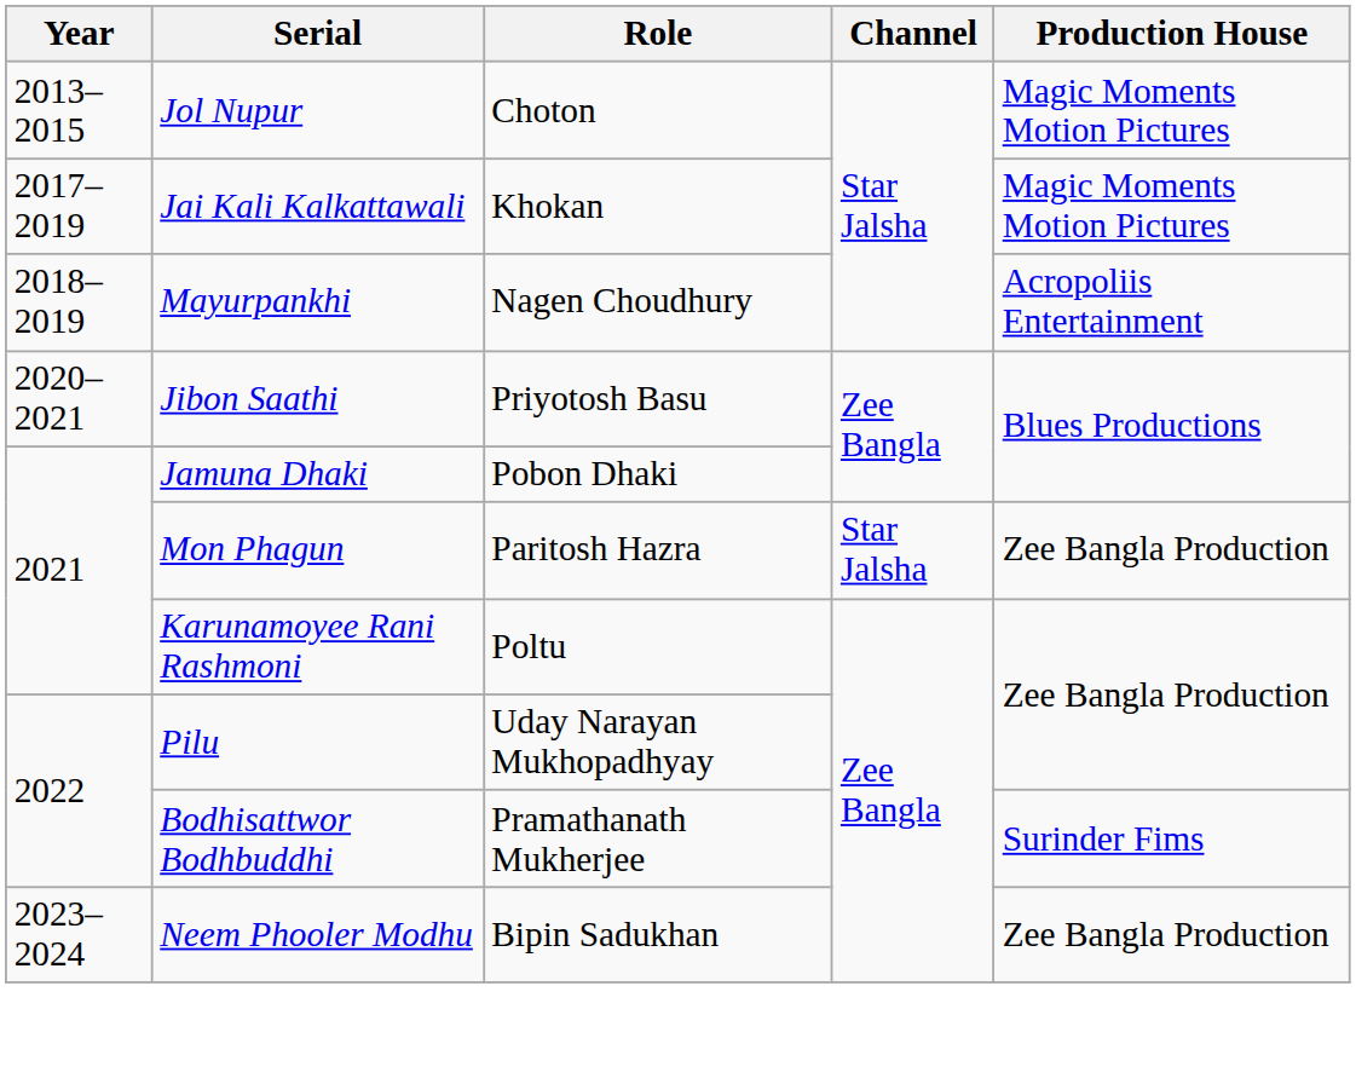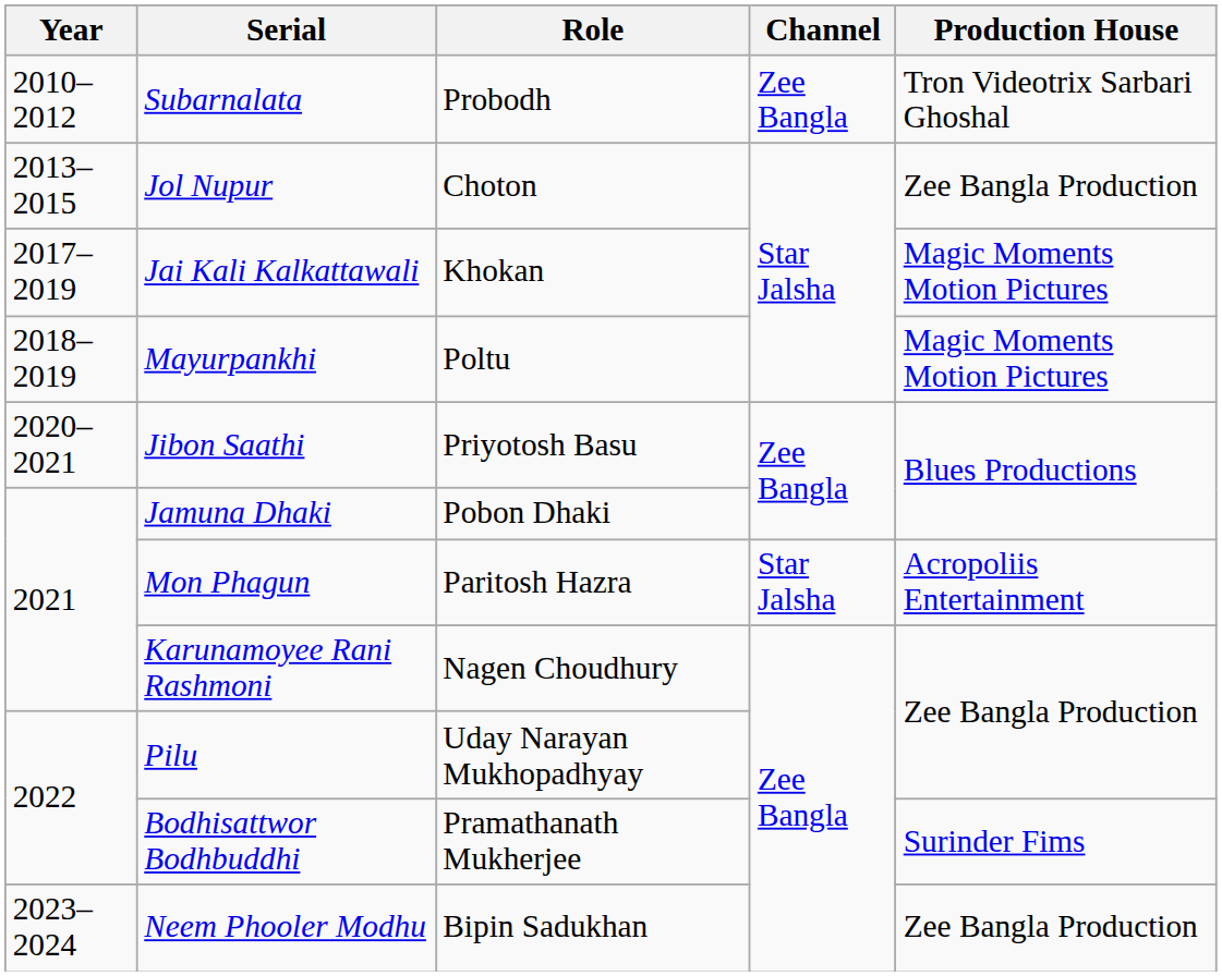 <table class="wikitable sortable">
 <tr>
 <th>Year</th>
 <th>Serial</th>
 <th>Role</th>
 <th>Channel</th>
 <th>Production House</th>
 </tr>
 <tr>
+<td>2010–2012</td>
+<td><em><a href='#'>Subarnalata</a></em></td>
+<td>Probodh</td>
+<td><a href='#'>Zee Bangla</a></td>
+<td>Tron Videotrix Sarbari Ghoshal</td>
+</tr>
+<tr>
 <td>2013–2015</td>
 <td><em><a href='#'>Jol Nupur</a></em></td>
 <td>Choton</td>
 <td rowspan="3"><a href='#'>Star Jalsha</a></td>
-<td><a href='#'>Magic Moments Motion Pictures</a></td>
+<td>Zee Bangla Production</td>
 </tr>
 <tr>
 <td>2017–2019</td>
 <td><em><a href='#'>Jai Kali Kalkattawali</a></em></td>
 <td>Khokan</td>
 <td><a href='#'>Magic Moments Motion Pictures</a></td>
 </tr>
 <tr>
 <td>2018–2019</td>
 <td><em><a href='#'>Mayurpankhi</a></em></td>
-<td>Nagen Choudhury</td>
-<td><a href='#'>Acropoliis Entertainment</a></td>
+<td>Poltu</td>
+<td><a href='#'>Magic Moments Motion Pictures</a></td>
 </tr>
 <tr>
 <td>2020–2021</td>
 <td><em><a href='#'>Jibon Saathi</a></em></td>
 <td>Priyotosh Basu</td>
 <td rowspan="2"><a href='#'>Zee Bangla</a></td>
 <td rowspan="2"><a href='#'>Blues Productions</a></td>
 </tr>
 <tr>
 <td rowspan="3">2021</td>
 <td><em><a href='#'>Jamuna Dhaki</a></em></td>
 <td>Pobon Dhaki</td>
 </tr>
 <tr>
 <td><em><a href='#'>Mon Phagun</a></em></td>
 <td>Paritosh Hazra</td>
 <td><a href='#'>Star Jalsha</a></td>
-<td>Zee Bangla Production</td>
+<td><a href='#'>Acropoliis Entertainment</a></td>
 </tr>
 <tr>
 <td><em><a href='#'>Karunamoyee Rani Rashmoni</a></em></td>
-<td>Poltu</td>
+<td>Nagen Choudhury</td>
 <td rowspan="4"><a href='#'>Zee Bangla</a></td>
 <td rowspan="2">Zee Bangla Production</td>
 </tr>
 <tr>
 <td rowspan="2">2022</td>
 <td><a href='#'><em>Pilu</em></a></td>
 <td>Uday Narayan Mukhopadhyay</td>
 </tr>
 <tr>
 <td><em><a href='#'>Bodhisattwor Bodhbuddhi</a></em></td>
 <td>Pramathanath Mukherjee</td>
 <td><a href='#'>Surinder Fims</a></td>
 </tr>
 <tr>
 <td>2023– 2024</td>
 <td><em><a href='#'>Neem Phooler Modhu</a></em></td>
 <td>Bipin Sadukhan</td>
 <td>Zee Bangla Production</td>
 </tr>
 </table>
